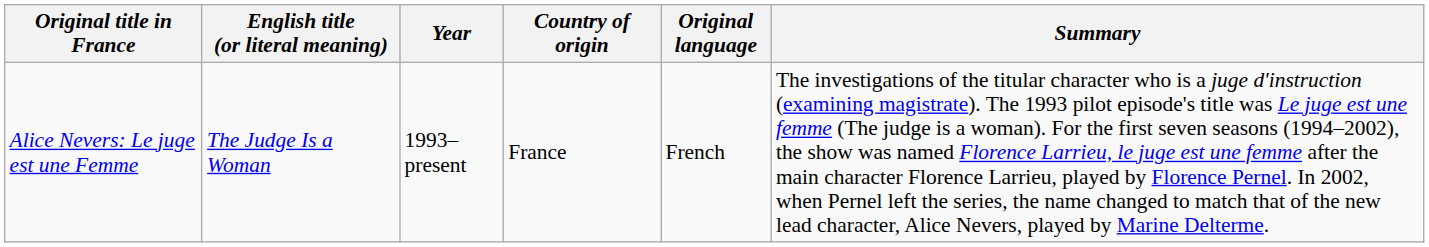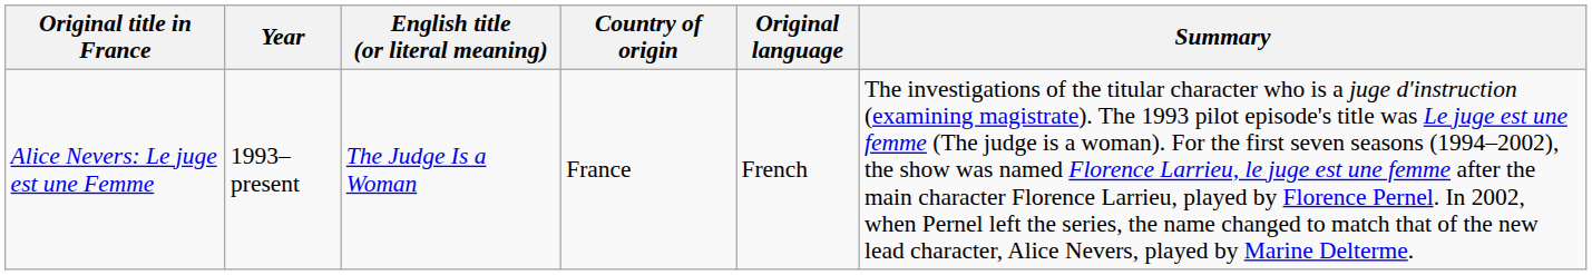 <table class="wikitable">
 <tr>
 <th style="width:140px;"><em>Original title in France</em></th>
+<th style="width:70px;"><em>Year</em></th>
 <th style="width:140px;"><em>English title<br>(or literal meaning)</em></th>
-<th style="width:70px;"><em>Year</em></th>
 <th style="width:110px;"><em>Country of origin</em></th>
 <th style="width:75px;"><em>Original language</em></th>
 <th style="width:480px;"><em>Summary</em></th>
 </tr>
 <tr>
 <td><em><a href='#'>Alice Nevers: Le juge est une Femme</a></em></td>
+<td>1993–present</td>
 <td><em><a href='#'>The Judge Is a Woman</a></em></td>
-<td>1993–present</td>
 <td>France</td>
 <td>French</td>
 <td>The investigations of the titular character who is a <em>juge d'instruction</em> (<a href='#'>examining magistrate</a>). The 1993 pilot episode's title was <em><a href='#'>Le juge est une femme</a></em> (The judge is a woman). For the first seven seasons (1994–2002), the show was named <em><a href='#'>Florence Larrieu, le juge est une femme</a></em> after the main character Florence Larrieu, played by <a href='#'>Florence Pernel</a>. In 2002, when Pernel left the series, the name changed to match that of the new lead character, Alice Nevers, played by <a href='#'>Marine Delterme</a>.</td>
 </tr>
 </table>
